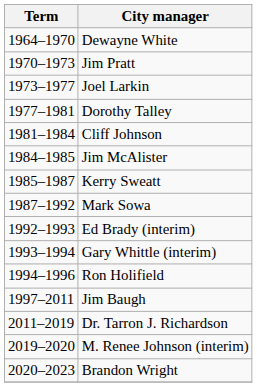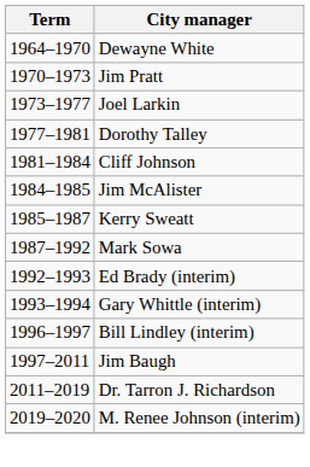 <table class="wikitable">
 <tr>
 <th>Term</th>
 <th>City manager</th>
 </tr>
 <tr>
 <td>1964–1970</td>
 <td>Dewayne White</td>
 </tr>
 <tr>
 <td>1970–1973</td>
 <td>Jim Pratt</td>
 </tr>
 <tr>
 <td>1973–1977</td>
 <td>Joel Larkin</td>
 </tr>
 <tr>
 <td>1977–1981</td>
 <td>Dorothy Talley</td>
 </tr>
 <tr>
 <td>1981–1984</td>
 <td>Cliff Johnson</td>
 </tr>
 <tr>
 <td>1984–1985</td>
 <td>Jim McAlister</td>
 </tr>
 <tr>
 <td>1985–1987</td>
 <td>Kerry Sweatt</td>
 </tr>
 <tr>
 <td>1987–1992</td>
 <td>Mark Sowa</td>
 </tr>
 <tr>
 <td>1992–1993</td>
 <td>Ed Brady (interim)</td>
 </tr>
 <tr>
 <td>1993–1994</td>
 <td>Gary Whittle (interim)</td>
 </tr>
 <tr>
-<td>1994–1996</td>
-<td>Ron Holifield</td>
+<td>1996–1997</td>
+<td>Bill Lindley (interim)</td>
 </tr>
 <tr>
 <td>1997–2011</td>
 <td>Jim Baugh</td>
 </tr>
 <tr>
 <td>2011–2019</td>
 <td>Dr. Tarron J. Richardson</td>
 </tr>
 <tr>
 <td>2019–2020</td>
 <td>M. Renee Johnson (interim)</td>
 </tr>
 <tr>
-<td>2020–2023</td>
-<td>Brandon Wright</td>
-</tr>
-<tr>
 </tr>
 </table>
